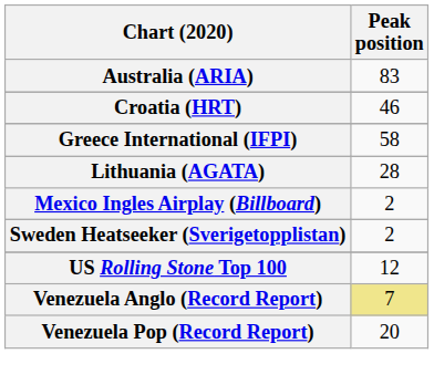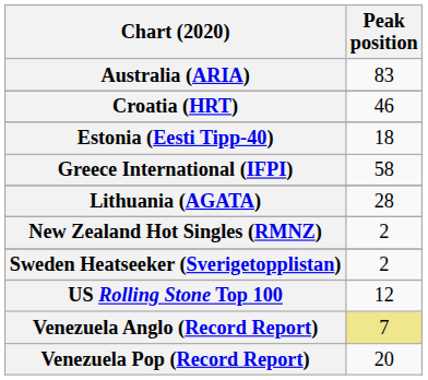 <table class="wikitable sortable plainrowheaders" style="text-align:center">
 <tr>
 <th scope="col">Chart (2020)</th>
 <th scope="col">Peak<br>position</th>
 </tr>
 <tr>
 <th scope="row">Australia (<a href='#'>ARIA</a>)</th>
 <td>83</td>
 </tr>
 <tr>
 </tr>
 <tr>
 </tr>
 <tr>
 </tr>
 <tr>
 </tr>
 <tr>
 </tr>
 <tr>
 </tr>
 <tr>
 </tr>
 <tr>
 </tr>
 <tr>
 </tr>
 <tr>
 <th scope="row">Croatia (<a href='#'>HRT</a>)</th>
 <td>46</td>
 </tr>
 <tr>
 </tr>
 <tr>
+<th scope="row">Estonia (<a href='#'>Eesti Tipp-40</a>)</th>
+<td>18</td>
+</tr>
+<tr>
 <th scope="row">Greece International (<a href='#'>IFPI</a>)</th>
 <td>58</td>
 </tr>
 <tr>
 </tr>
 <tr>
 </tr>
 <tr>
 </tr>
 <tr>
 <th scope="row">Lithuania (<a href='#'>AGATA</a>)</th>
 <td>28</td>
 </tr>
 <tr>
-<th scope="row"><a href='#'>Mexico Ingles Airplay</a> (<em><a href='#'>Billboard</a></em>)</th>
-<td>2</td>
 </tr>
 <tr>
 </tr>
 <tr>
+<th scope="row">New Zealand Hot Singles (<a href='#'>RMNZ</a>)</th>
+<td>2</td>
 </tr>
 <tr>
 </tr>
 <tr>
 </tr>
 <tr>
 </tr>
 <tr>
 </tr>
 <tr>
 <th scope="row">Sweden Heatseeker (<a href='#'>Sverigetopplistan</a>)</th>
 <td>2</td>
 </tr>
 <tr>
 </tr>
 <tr>
 </tr>
 <tr>
 </tr>
 <tr>
 </tr>
 <tr>
 </tr>
 <tr>
 </tr>
 <tr>
 </tr>
 <tr>
 </tr>
 <tr>
 <th scope="row">US <a href='#'><em>Rolling Stone</em> Top 100</a></th>
 <td>12</td>
 </tr>
 <tr>
 <th scope="row">Venezuela Anglo (<a href='#'>Record Report</a>)</th>
 <td style="background: khaki;">7</td>
 </tr>
 <tr>
 <th scope="row">Venezuela Pop (<a href='#'>Record Report</a>)</th>
 <td>20</td>
 </tr>
 </table>
